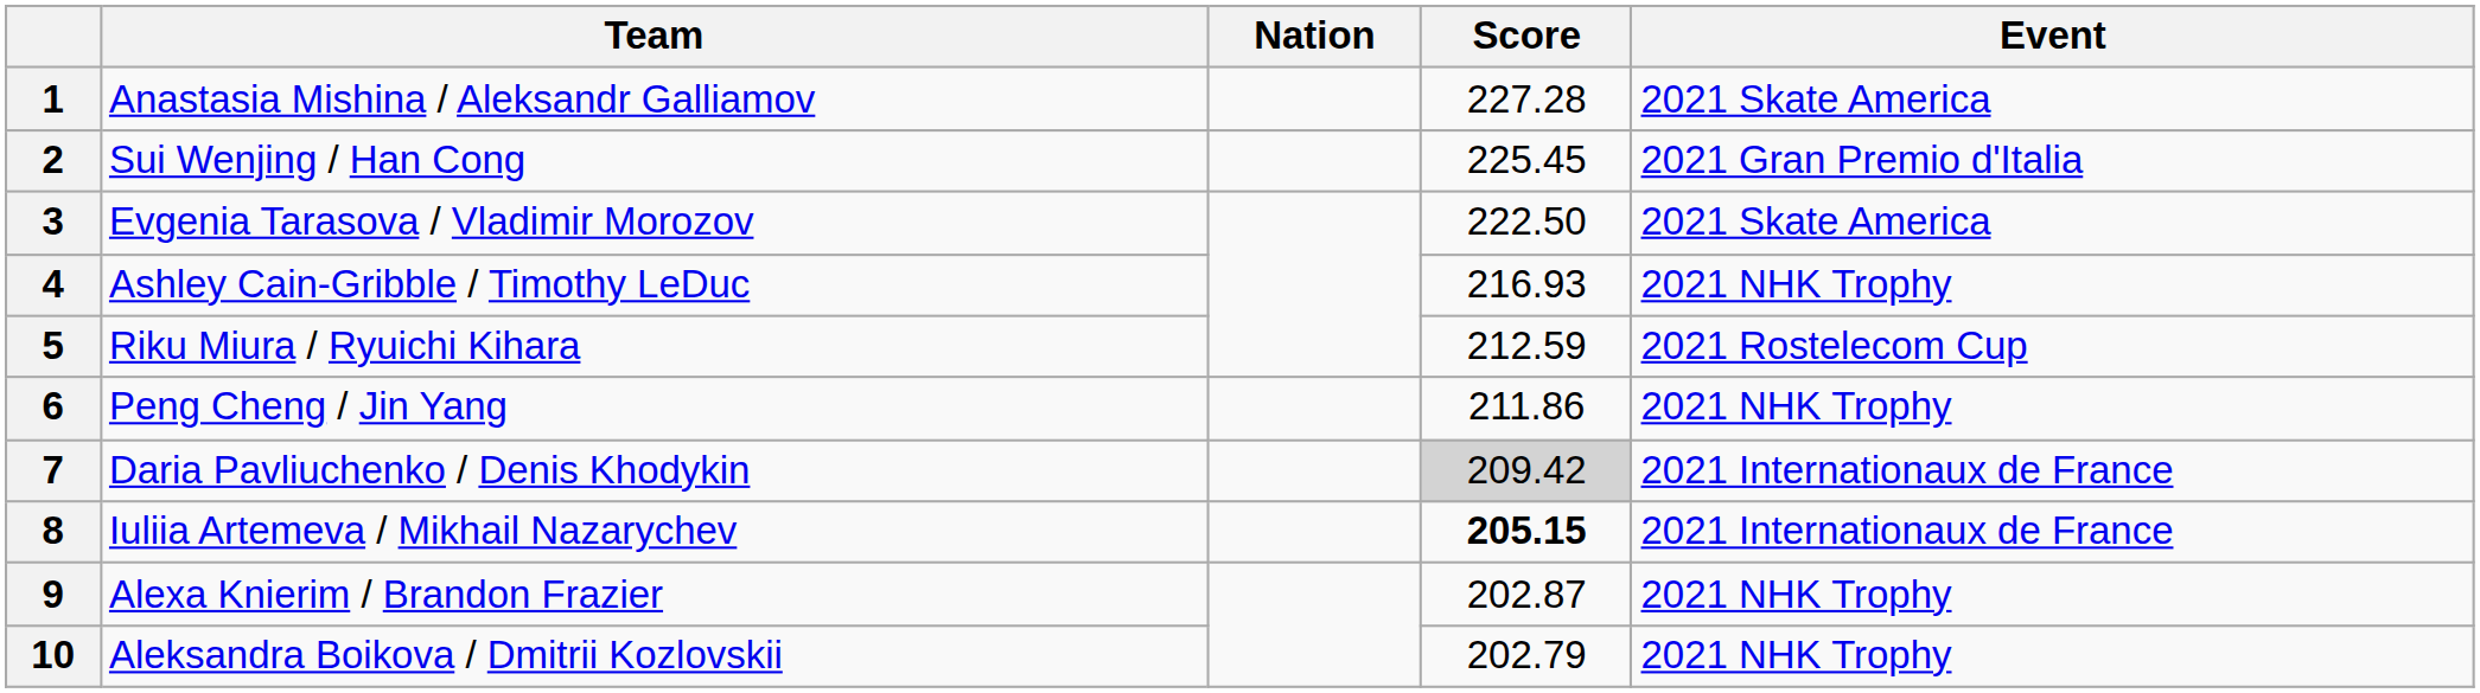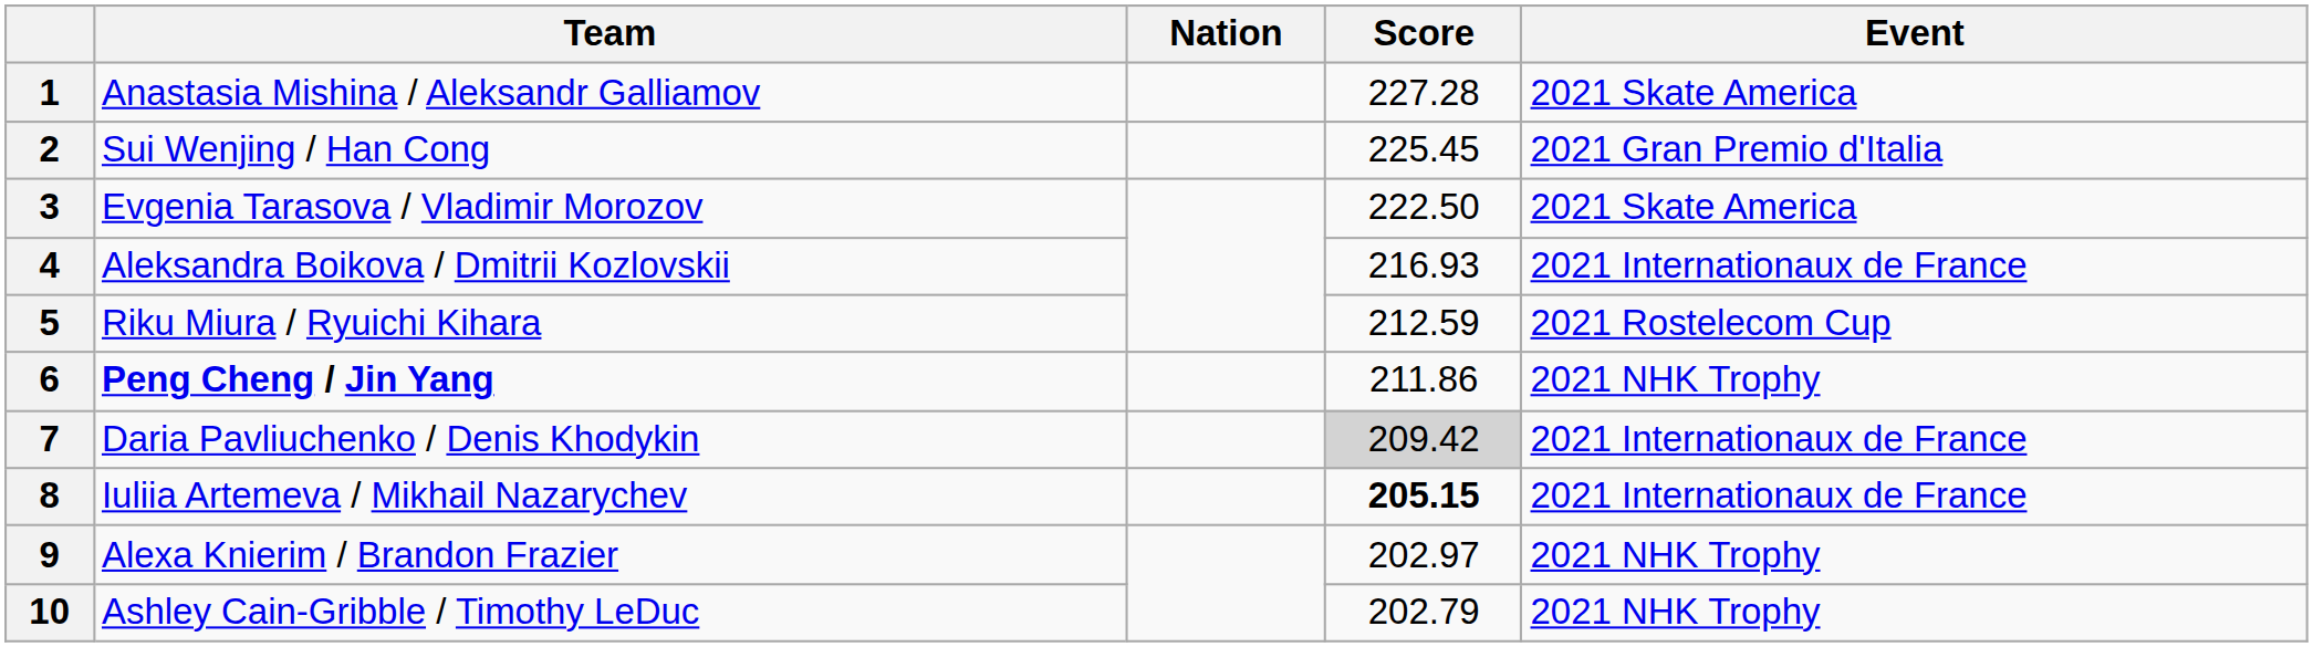 <table class="wikitable sortable" style="text-align:left; width:80%">
 <tr>
 <th scope="col"></th>
 <th scope="col">Team</th>
 <th scope="col">Nation</th>
 <th scope="col">Score</th>
 <th scope="col">Event</th>
 </tr>
 <tr>
 <th scope="row">1</th>
 <td><a href='#'>Anastasia Mishina</a> / <a href='#'>Aleksandr Galliamov</a></td>
 <td></td>
 <td style="text-align:center;">227.28</td>
 <td><a href='#'>2021 Skate America</a></td>
 </tr>
 <tr>
 <th scope="row">2</th>
 <td><a href='#'>Sui Wenjing</a> / <a href='#'>Han Cong</a></td>
 <td></td>
 <td style="text-align:center;">225.45</td>
 <td><a href='#'>2021 Gran Premio d'Italia</a></td>
 </tr>
 <tr>
 <th scope="row">3</th>
 <td><a href='#'>Evgenia Tarasova</a> / <a href='#'>Vladimir Morozov</a></td>
 <td rowspan="3"></td>
 <td style="text-align:center;">222.50</td>
 <td><a href='#'>2021 Skate America</a></td>
 </tr>
 <tr>
 <th scope="row">4</th>
-<td><a href='#'>Ashley Cain-Gribble</a> / <a href='#'>Timothy LeDuc</a></td>
+<td><a href='#'>Aleksandra Boikova</a> / <a href='#'>Dmitrii Kozlovskii</a></td>
 <td style="text-align:center;">216.93</td>
-<td><a href='#'>2021 NHK Trophy</a></td>
+<td><a href='#'>2021 Internationaux de France</a></td>
 </tr>
 <tr>
 <th scope="row">5</th>
 <td><a href='#'>Riku Miura</a> / <a href='#'>Ryuichi Kihara</a></td>
 <td style="text-align:center;">212.59</td>
 <td><a href='#'>2021 Rostelecom Cup</a></td>
 </tr>
 <tr>
 <th scope="row">6</th>
-<td><a href='#'>Peng Cheng</a> / <a href='#'>Jin Yang</a></td>
+<td><strong><a href='#'>Peng Cheng</a> / <a href='#'>Jin Yang</a></strong></td>
 <td></td>
 <td style="text-align:center;">211.86</td>
 <td><a href='#'>2021 NHK Trophy</a></td>
 </tr>
 <tr>
 <th scope="row">7</th>
 <td><a href='#'>Daria Pavliuchenko</a> / <a href='#'>Denis Khodykin</a></td>
 <td></td>
 <td style="background: lightgrey; text-align:center;">209.42</td>
 <td><a href='#'>2021 Internationaux de France</a></td>
 </tr>
 <tr>
 <th scope="row">8</th>
 <td><a href='#'>Iuliia Artemeva</a> / <a href='#'>Mikhail Nazarychev</a></td>
 <td></td>
 <td style="text-align:center;"><strong>205.15</strong></td>
 <td><a href='#'>2021 Internationaux de France</a></td>
 </tr>
 <tr>
 <th scope="row">9</th>
 <td><a href='#'>Alexa Knierim</a> / <a href='#'>Brandon Frazier</a></td>
 <td rowspan="2"></td>
-<td style="text-align:center;">202.87</td>
+<td style="text-align:center;">202.97</td>
 <td><a href='#'>2021 NHK Trophy</a></td>
 </tr>
 <tr>
 <th scope="row">10</th>
-<td><a href='#'>Aleksandra Boikova</a> / <a href='#'>Dmitrii Kozlovskii</a></td>
+<td><a href='#'>Ashley Cain-Gribble</a> / <a href='#'>Timothy LeDuc</a></td>
 <td style="text-align:center;">202.79</td>
 <td><a href='#'>2021 NHK Trophy</a></td>
 </tr>
 </table>
